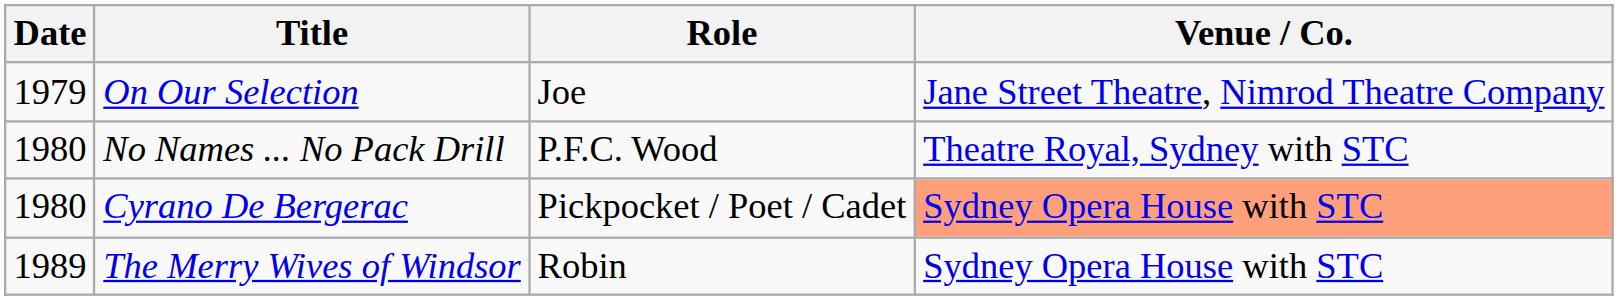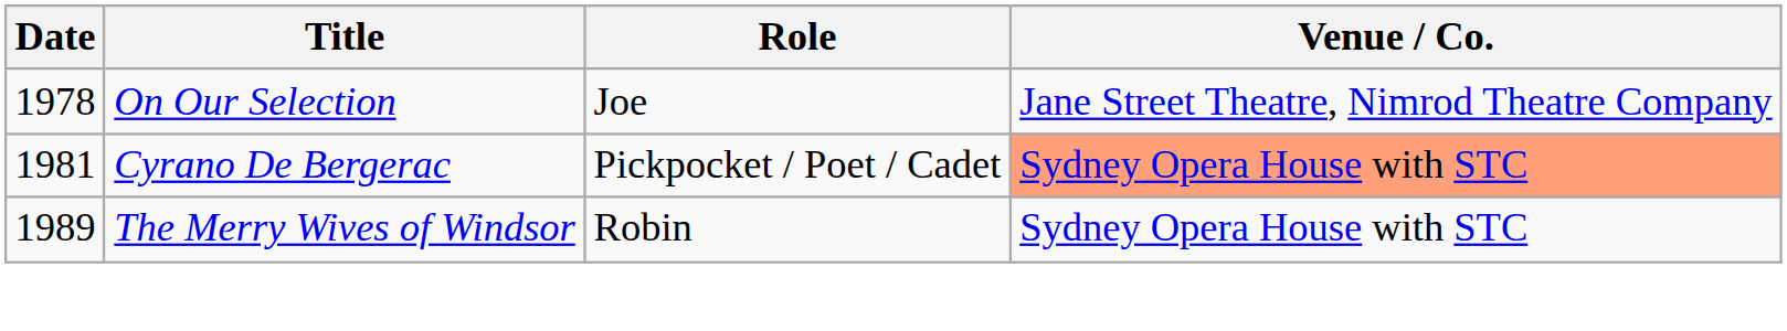 <table class="wikitable plainrowheaders sortable">
 <tr>
 <th>Date</th>
 <th>Title</th>
 <th>Role</th>
 <th>Venue / Co.</th>
 </tr>
 <tr>
-<td>1979</td>
+<td>1978</td>
 <td><em><a href='#'>On Our Selection</a></em></td>
 <td>Joe</td>
 <td><a href='#'>Jane Street Theatre</a>, <a href='#'>Nimrod Theatre Company</a></td>
 </tr>
 <tr>
-<td>1980</td>
-<td><em>No Names ... No Pack Drill</em></td>
-<td>P.F.C. Wood</td>
-<td><a href='#'>Theatre Royal, Sydney</a> with <a href='#'>STC</a></td>
-</tr>
-<tr>
-<td>1980</td>
+<td>1981</td>
 <td><em><a href='#'>Cyrano De Bergerac</a></em></td>
 <td>Pickpocket / Poet / Cadet</td>
 <td style="background: lightsalmon;"><a href='#'>Sydney Opera House</a> with <a href='#'>STC</a></td>
 </tr>
 <tr>
 <td>1989</td>
 <td><em><a href='#'>The Merry Wives of Windsor</a></em></td>
 <td>Robin</td>
 <td><a href='#'>Sydney Opera House</a> with <a href='#'>STC</a></td>
 </tr>
 </table>
